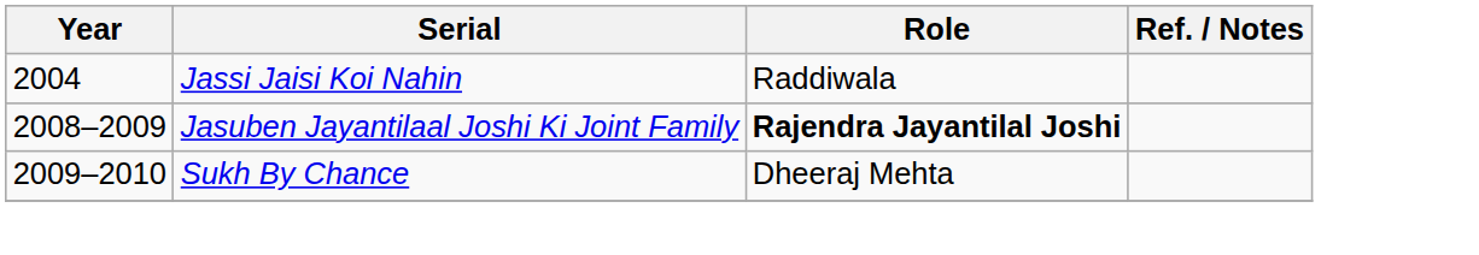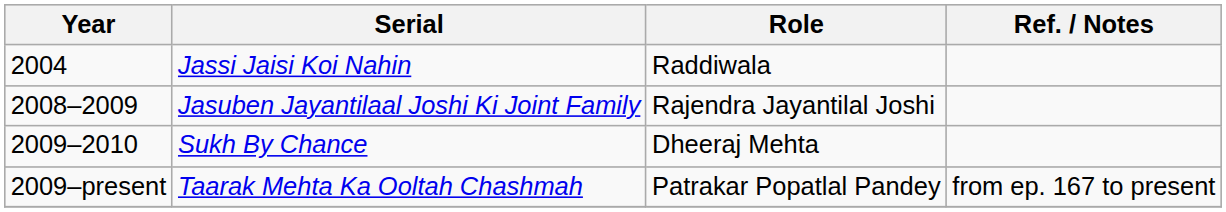 <table class="wikitable">
 <tr>
 <th>Year</th>
 <th>Serial</th>
 <th>Role</th>
 <th>Ref. / Notes</th>
 </tr>
 <tr>
 <td>2004</td>
 <td><em><a href='#'>Jassi Jaisi Koi Nahin</a></em></td>
 <td>Raddiwala</td>
 <td></td>
 </tr>
 <tr>
 <td>2008–2009</td>
 <td><em><a href='#'>Jasuben Jayantilaal Joshi Ki Joint Family</a></em></td>
-<td><strong>Rajendra Jayantilal Joshi</strong></td>
+<td>Rajendra Jayantilal Joshi</td>
 <td></td>
 </tr>
 <tr>
 <td>2009–2010</td>
 <td><em><a href='#'>Sukh By Chance</a></em></td>
 <td>Dheeraj Mehta</td>
 <td></td>
 </tr>
 <tr>
+<td>2009–present</td>
+<td><em><a href='#'>Taarak Mehta Ka Ooltah Chashmah</a></em></td>
+<td>Patrakar Popatlal Pandey</td>
+<td>from ep. 167 to present</td>
+</tr>
+<tr>
 </tr>
 </table>
